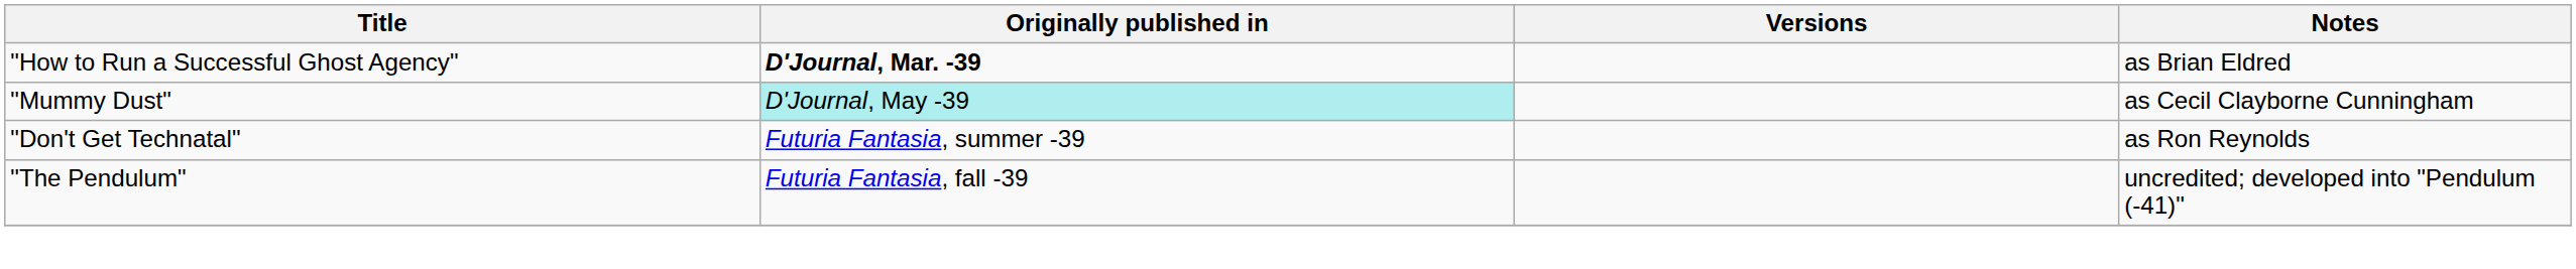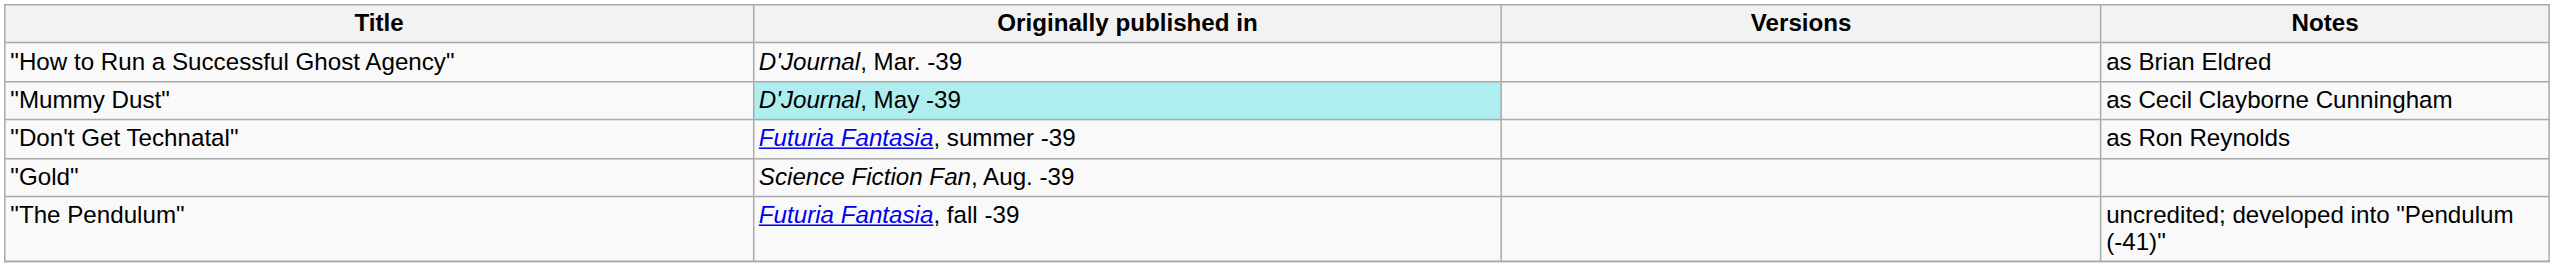 <table class="wikitable" style="width: 85%">
 <tr valign="top">
 <th width="25%">Title</th>
 <th width="25%">Originally published in</th>
 <th width="20%">Versions</th>
 <th width="15%">Notes</th>
 </tr>
 <tr valign="top">
 <td>"How to Run a Successful Ghost Agency"</td>
-<td><strong><em>D'Journal</em>, Mar. -39</strong></td>
+<td><em>D'Journal</em>, Mar. -39</td>
 <td></td>
 <td>as Brian Eldred</td>
 </tr>
 <tr valign="top">
 <td>"Mummy Dust"</td>
 <td style="background: paleturquoise;"><em>D'Journal</em>, May -39</td>
 <td></td>
 <td>as Cecil Clayborne Cunningham</td>
 </tr>
 <tr valign="top">
 <td>"Don't Get Technatal"</td>
 <td><em><a href='#'>Futuria Fantasia</a></em>, summer -39</td>
 <td></td>
 <td>as Ron Reynolds</td>
 </tr>
 <tr valign="top">
+<td>"Gold"</td>
+<td><em>Science Fiction Fan</em>, Aug. -39</td>
+<td></td>
+<td></td>
+</tr>
+<tr valign="top">
 <td>"The Pendulum"</td>
 <td><em><a href='#'>Futuria Fantasia</a></em>, fall -39</td>
 <td></td>
 <td>uncredited; developed into "Pendulum (-41)"</td>
 </tr>
 <tr valign="top">
 </tr>
 </table>
